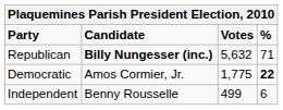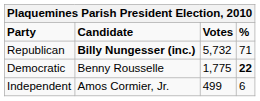 <table class="wikitable">
 <tr>
 <th colspan="4">Plaquemines Parish President Election, 2010</th>
 </tr>
 <tr>
 <td><strong>Party</strong></td>
 <td><strong>Candidate</strong></td>
 <td><strong>Votes</strong></td>
 <td><strong>%</strong></td>
 </tr>
 <tr>
 <td>Republican</td>
 <td><strong>Billy Nungesser (inc.)</strong></td>
-<td>5,632</td>
+<td>5,732</td>
 <td>71</td>
 </tr>
 <tr>
 <td>Democratic</td>
-<td>Amos Cormier, Jr.</td>
+<td>Benny Rousselle</td>
 <td>1,775</td>
 <td><strong>22</strong></td>
 </tr>
 <tr>
 <td>Independent</td>
-<td>Benny Rousselle</td>
+<td>Amos Cormier, Jr.</td>
 <td>499</td>
 <td>6</td>
 </tr>
 </table>
